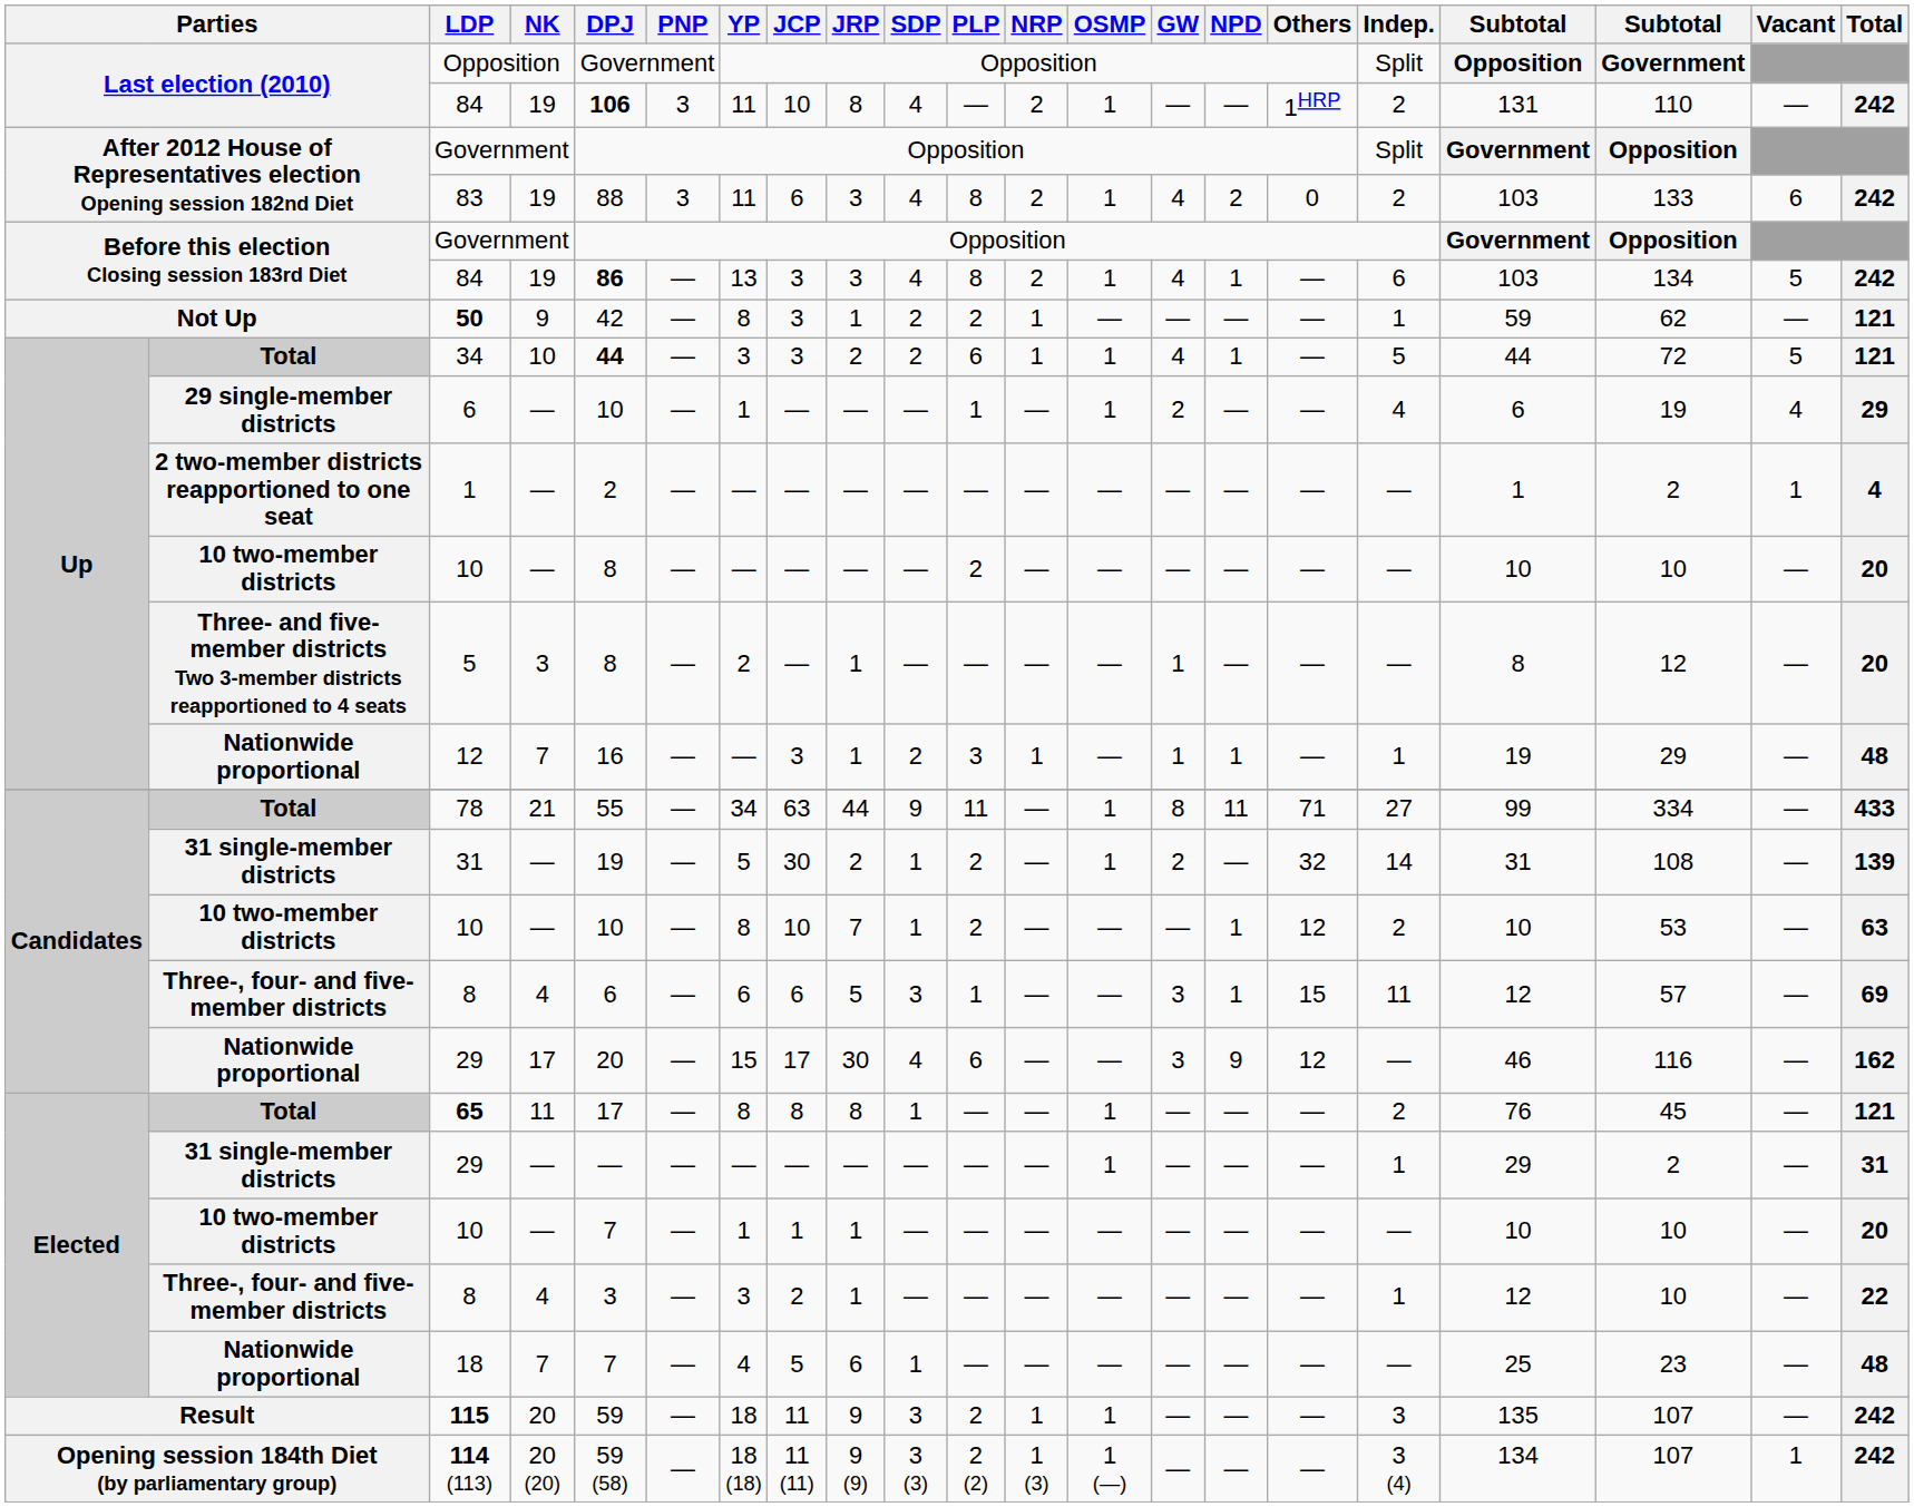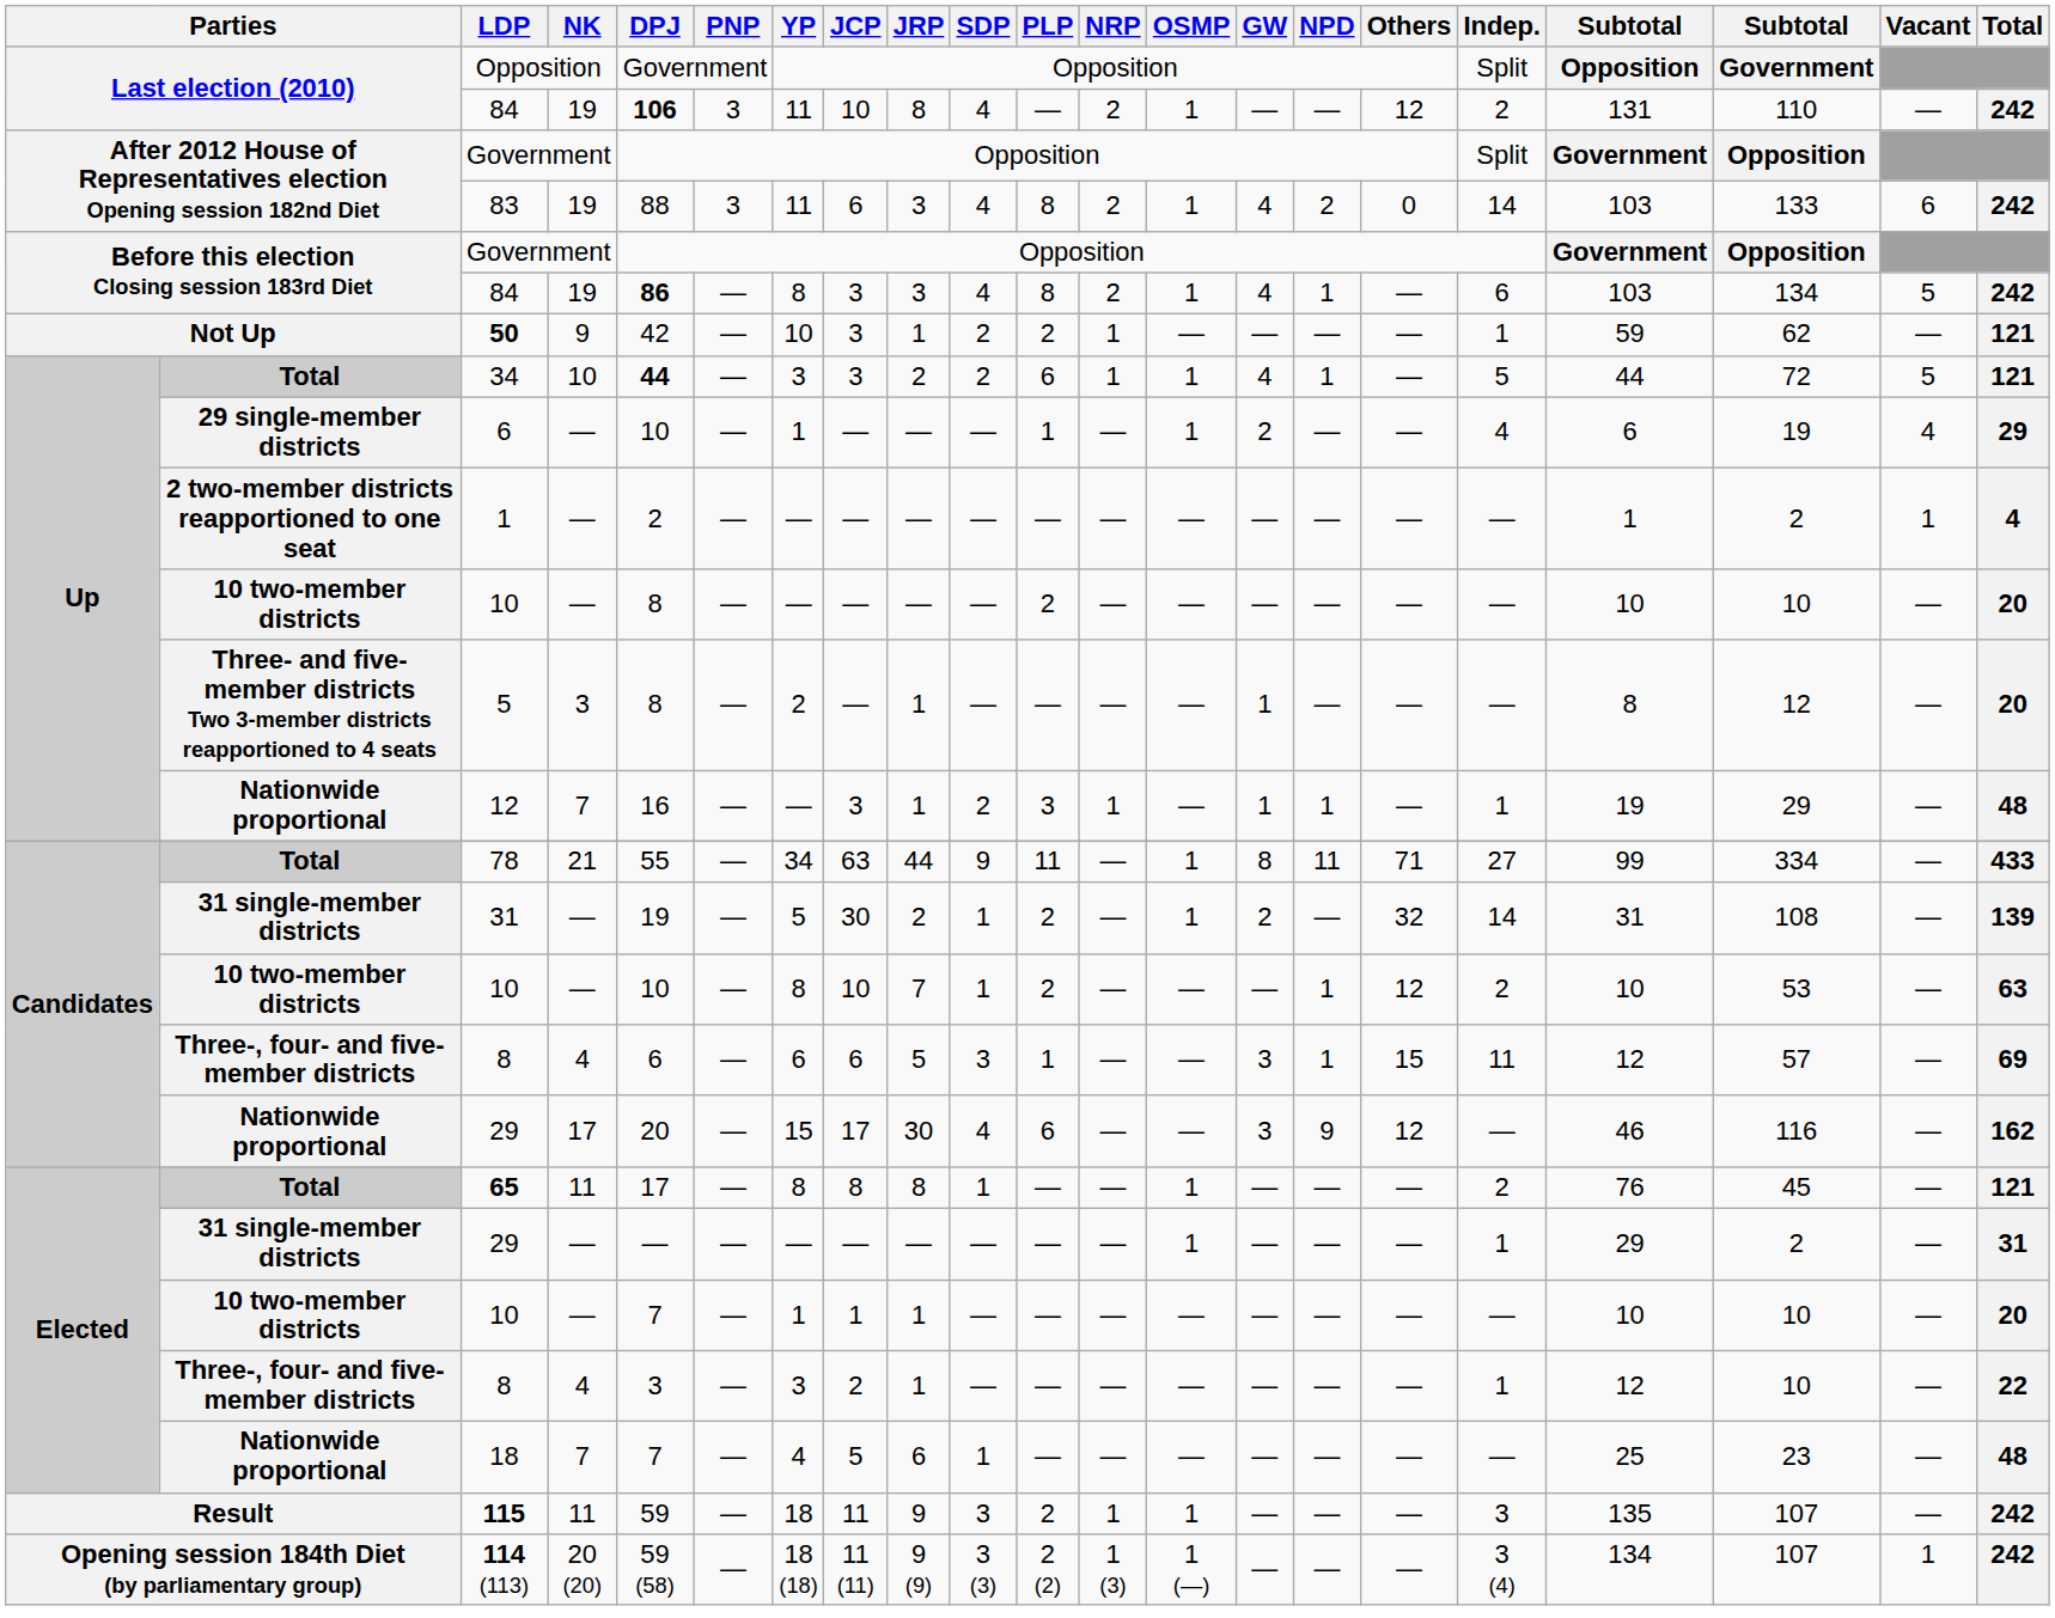 <table class=wikitable style=text-align:center>
 <tr>
 <th colspan="2">Parties</th>
 <th class=small><a href='#'>LDP</a></th>
 <th class=small><a href='#'>NK</a></th>
 <th class=small><a href='#'>DPJ</a></th>
 <th class=small><a href='#'>PNP</a></th>
 <th class=small><a href='#'>YP</a></th>
 <th class=small><a href='#'>JCP</a></th>
 <th class=small><a href='#'>JRP</a></th>
 <th class=small><a href='#'>SDP</a></th>
 <th class=small><a href='#'>PLP</a></th>
 <th class=small><a href='#'>NRP</a></th>
 <th class=small><a href='#'>OSMP</a></th>
 <th class=small><a href='#'>GW</a></th>
 <th class=small><a href='#'>NPD</a></th>
 <th class=small>Others</th>
 <th class=small>Indep.</th>
 <th class=small >Subtotal</th>
 <th class=small >Subtotal</th>
 <th bgcolor="#cccccc">Vacant</th>
 <th>Total</th>
 </tr>
 <tr>
 <th rowspan="2" colspan="2"><a href='#'>Last election (2010)</a></th>
 <td colspan="2" >Opposition</td>
 <td colspan="2" >Government</td>
 <td colspan="10" >Opposition</td>
 <td>Split</td>
 <th class=small >Opposition</th>
 <th class=small >Government</th>
 <td colspan="2" bgcolor="#A0A0A0"></td>
 </tr>
 <tr>
 <td>84</td>
 <td>19</td>
 <td><strong>106</strong></td>
 <td>3</td>
 <td>11</td>
 <td>10</td>
 <td>8</td>
 <td>4</td>
 <td>—</td>
 <td>2</td>
 <td>1</td>
 <td>—</td>
 <td>—</td>
-<td>1<sup><a href='#'>HRP</a></sup></td>
+<td>12</td>
 <td>2</td>
 <td>131</td>
 <td>110</td>
 <td>—</td>
 <th>242</th>
 </tr>
 <tr>
 <th rowspan="2" colspan="2">After 2012 House of Representatives election<br><small>Opening session 182nd Diet</small></th>
 <td colspan="2" >Government</td>
 <td colspan="12" >Opposition</td>
 <td>Split</td>
 <th class=small >Government</th>
 <th class=small >Opposition</th>
 <td colspan="2" bgcolor="#A0A0A0"></td>
 </tr>
 <tr>
 <td>83</td>
 <td>19</td>
 <td>88</td>
 <td>3</td>
 <td>11</td>
 <td>6</td>
 <td>3</td>
 <td>4</td>
 <td>8</td>
 <td>2</td>
 <td>1</td>
 <td>4</td>
 <td>2</td>
 <td>0</td>
-<td>2</td>
+<td>14</td>
 <td>103</td>
 <td>133</td>
 <td>6</td>
 <th>242</th>
 </tr>
 <tr>
 <th rowspan="2" colspan="2">Before this election<br><small>Closing session 183rd Diet</small></th>
 <td colspan="2" >Government</td>
 <td colspan="13" >Opposition</td>
 <th class=small >Government</th>
 <th class=small >Opposition</th>
 <td colspan="2" bgcolor="#A0A0A0"></td>
 </tr>
 <tr>
 <td>84</td>
 <td>19</td>
 <td><strong>86</strong></td>
 <td>—</td>
-<td>13</td>
+<td>8</td>
 <td>3</td>
 <td>3</td>
 <td>4</td>
 <td>8</td>
 <td>2</td>
 <td>1</td>
 <td>4</td>
 <td>1</td>
 <td>—</td>
 <td>6</td>
 <td>103</td>
 <td>134</td>
 <td>5</td>
 <th>242</th>
 </tr>
 <tr>
 <th colspan=2>Not Up</th>
 <td><strong>50</strong></td>
 <td>9</td>
 <td>42</td>
 <td>—</td>
-<td>8</td>
+<td>10</td>
 <td>3</td>
 <td>1</td>
 <td>2</td>
 <td>2</td>
 <td>1</td>
 <td>—</td>
 <td>—</td>
 <td>—</td>
 <td>—</td>
 <td>1</td>
 <td>59</td>
 <td>62</td>
 <td>—</td>
 <th>121</th>
 </tr>
 <tr>
 <th rowspan=6 style="background:#cccccc">Up</th>
 <th style="background:#cccccc">Total</th>
 <td>34</td>
 <td>10</td>
 <td><strong>44</strong></td>
 <td>—</td>
 <td>3</td>
 <td>3</td>
 <td>2</td>
 <td>2</td>
 <td>6</td>
 <td>1</td>
 <td>1</td>
 <td>4</td>
 <td>1</td>
 <td>—</td>
 <td>5</td>
 <td>44</td>
 <td>72</td>
 <td>5</td>
 <th>121</th>
 </tr>
 <tr>
 <th>29 single-member districts</th>
 <td>6</td>
 <td>—</td>
 <td>10</td>
 <td>—</td>
 <td>1</td>
 <td>—</td>
 <td>—</td>
 <td>—</td>
 <td>1</td>
 <td>—</td>
 <td>1</td>
 <td>2</td>
 <td>—</td>
 <td>—</td>
 <td>4</td>
 <td>6</td>
 <td>19</td>
 <td>4</td>
 <th>29</th>
 </tr>
 <tr>
 <th>2 two-member districts<br>reapportioned to one seat</th>
 <td>1</td>
 <td>—</td>
 <td>2</td>
 <td>—</td>
 <td>—</td>
 <td>—</td>
 <td>—</td>
 <td>—</td>
 <td>—</td>
 <td>—</td>
 <td>—</td>
 <td>—</td>
 <td>—</td>
 <td>—</td>
 <td>—</td>
 <td>1</td>
 <td>2</td>
 <td>1</td>
 <th>4</th>
 </tr>
 <tr>
 <th>10 two-member districts</th>
 <td>10</td>
 <td>—</td>
 <td>8</td>
 <td>—</td>
 <td>—</td>
 <td>—</td>
 <td>—</td>
 <td>—</td>
 <td>2</td>
 <td>—</td>
 <td>—</td>
 <td>—</td>
 <td>—</td>
 <td>—</td>
 <td>—</td>
 <td>10</td>
 <td>10</td>
 <td>—</td>
 <th>20</th>
 </tr>
 <tr>
 <th>Three- and five-member districts<br><small>Two 3-member districts reapportioned to 4 seats</small></th>
 <td>5</td>
 <td>3</td>
 <td>8</td>
 <td>—</td>
 <td>2</td>
 <td>—</td>
 <td>1</td>
 <td>—</td>
 <td>—</td>
 <td>—</td>
 <td>—</td>
 <td>1</td>
 <td>—</td>
 <td>—</td>
 <td>—</td>
 <td>8</td>
 <td>12</td>
 <td>—</td>
 <th>20</th>
 </tr>
 <tr>
 <th>Nationwide proportional</th>
 <td>12</td>
 <td>7</td>
 <td>16</td>
 <td>—</td>
 <td>—</td>
 <td>3</td>
 <td>1</td>
 <td>2</td>
 <td>3</td>
 <td>1</td>
 <td>—</td>
 <td>1</td>
 <td>1</td>
 <td>—</td>
 <td>1</td>
 <td>19</td>
 <td>29</td>
 <td>—</td>
 <th>48</th>
 </tr>
 <tr>
 </tr>
 <tr>
 <th rowspan=5 style="background:#cccccc">Candidates</th>
 <th style="background:#cccccc">Total</th>
 <td>78</td>
 <td>21</td>
 <td>55</td>
 <td>—</td>
 <td>34</td>
 <td>63</td>
 <td>44</td>
 <td>9</td>
 <td>11</td>
 <td>—</td>
 <td>1</td>
 <td>8</td>
 <td>11</td>
 <td>71</td>
 <td>27</td>
 <td>99</td>
 <td>334</td>
 <td>—</td>
 <th>433</th>
 </tr>
 <tr>
 <th>31 single-member districts</th>
 <td>31</td>
 <td>—</td>
 <td>19</td>
 <td>—</td>
 <td>5</td>
 <td>30</td>
 <td>2</td>
 <td>1</td>
 <td>2</td>
 <td>—</td>
 <td>1</td>
 <td>2</td>
 <td>—</td>
 <td>32</td>
 <td>14</td>
 <td>31</td>
 <td>108</td>
 <td>—</td>
 <th>139</th>
 </tr>
 <tr>
 <th>10 two-member districts</th>
 <td>10</td>
 <td>—</td>
 <td>10</td>
 <td>—</td>
 <td>8</td>
 <td>10</td>
 <td>7</td>
 <td>1</td>
 <td>2</td>
 <td>—</td>
 <td>—</td>
 <td>—</td>
 <td>1</td>
 <td>12</td>
 <td>2</td>
 <td>10</td>
 <td>53</td>
 <td>—</td>
 <th>63</th>
 </tr>
 <tr>
 <th>Three-, four- and five-member districts</th>
 <td>8</td>
 <td>4</td>
 <td>6</td>
 <td>—</td>
 <td>6</td>
 <td>6</td>
 <td>5</td>
 <td>3</td>
 <td>1</td>
 <td>—</td>
 <td>—</td>
 <td>3</td>
 <td>1</td>
 <td>15</td>
 <td>11</td>
 <td>12</td>
 <td>57</td>
 <td>—</td>
 <th>69</th>
 </tr>
 <tr>
 <th>Nationwide proportional</th>
 <td>29</td>
 <td>17</td>
 <td>20</td>
 <td>—</td>
 <td>15</td>
 <td>17</td>
 <td>30</td>
 <td>4</td>
 <td>6</td>
 <td>—</td>
 <td>—</td>
 <td>3</td>
 <td>9</td>
 <td>12</td>
 <td>—</td>
 <td>46</td>
 <td>116</td>
 <td>—</td>
 <th>162</th>
 </tr>
 <tr>
 <th rowspan=5 style="background:#cccccc">Elected</th>
 <th style="background:#cccccc">Total</th>
 <td><strong>65</strong></td>
 <td>11</td>
 <td>17</td>
 <td>—</td>
 <td>8</td>
 <td>8</td>
 <td>8</td>
 <td>1</td>
 <td>—</td>
 <td>—</td>
 <td>1</td>
 <td>—</td>
 <td>—</td>
 <td>—</td>
 <td>2</td>
 <td>76</td>
 <td>45</td>
 <td>—</td>
 <th>121</th>
 </tr>
 <tr>
 <th>31 single-member districts</th>
 <td>29</td>
 <td>—</td>
 <td>—</td>
 <td>—</td>
 <td>—</td>
 <td>—</td>
 <td>—</td>
 <td>—</td>
 <td>—</td>
 <td>—</td>
 <td>1</td>
 <td>—</td>
 <td>—</td>
 <td>—</td>
 <td>1</td>
 <td>29</td>
 <td>2</td>
 <td>—</td>
 <th>31</th>
 </tr>
 <tr>
 <th>10 two-member districts</th>
 <td>10</td>
 <td>—</td>
 <td>7</td>
 <td>—</td>
 <td>1</td>
 <td>1</td>
 <td>1</td>
 <td>—</td>
 <td>—</td>
 <td>—</td>
 <td>—</td>
 <td>—</td>
 <td>—</td>
 <td>—</td>
 <td>—</td>
 <td>10</td>
 <td>10</td>
 <td>—</td>
 <th>20</th>
 </tr>
 <tr>
 <th>Three-, four- and five-member districts</th>
 <td>8</td>
 <td>4</td>
 <td>3</td>
 <td>—</td>
 <td>3</td>
 <td>2</td>
 <td>1</td>
 <td>—</td>
 <td>—</td>
 <td>—</td>
 <td>—</td>
 <td>—</td>
 <td>—</td>
 <td>—</td>
 <td>1</td>
 <td>12</td>
 <td>10</td>
 <td>—</td>
 <th>22</th>
 </tr>
 <tr>
 <th>Nationwide proportional</th>
 <td>18</td>
 <td>7</td>
 <td>7</td>
 <td>—</td>
 <td>4</td>
 <td>5</td>
 <td>6</td>
 <td>1</td>
 <td>—</td>
 <td>—</td>
 <td>—</td>
 <td>—</td>
 <td>—</td>
 <td>—</td>
 <td>—</td>
 <td>25</td>
 <td>23</td>
 <td>—</td>
 <th>48</th>
 </tr>
 <tr>
 <th colspan="2">Result</th>
 <td><strong>115</strong></td>
-<td>20</td>
+<td>11</td>
 <td>59</td>
 <td>—</td>
 <td>18</td>
 <td>11</td>
 <td>9</td>
 <td>3</td>
 <td>2</td>
 <td>1</td>
 <td>1</td>
 <td>—</td>
 <td>—</td>
 <td>—</td>
 <td>3</td>
 <td>135</td>
 <td>107</td>
 <td>—</td>
 <th>242</th>
 </tr>
 <tr>
 <th colspan="2">Opening session 184th Diet<br><small>(by parliamentary group)</small></th>
 <td><strong>114</strong><br><small>(113)</small></td>
 <td>20<br><small>(20)</small></td>
 <td>59<br><small>(58)</small></td>
 <td>—</td>
 <td>18<br><small>(18)</small></td>
 <td>11<br><small>(11)</small></td>
 <td>9<br><small>(9)</small></td>
 <td>3<br><small>(3)</small></td>
 <td>2<br><small>(2)</small></td>
 <td>1<br><small>(3)</small></td>
 <td>1<br><small>(—)</small></td>
 <td>—</td>
 <td>—</td>
 <td>—</td>
 <td>3<br><small>(4)</small></td>
 <td>134<br><small> </small></td>
 <td>107<br><small> </small></td>
 <td>1<br><small> </small></td>
 <th>242<br><small> </small></th>
 </tr>
 </table>
